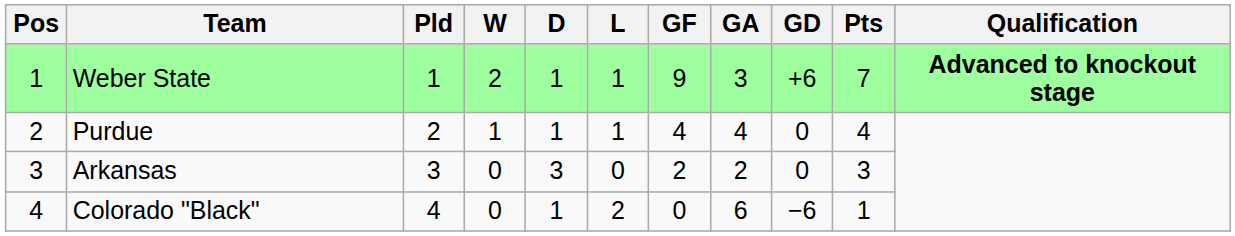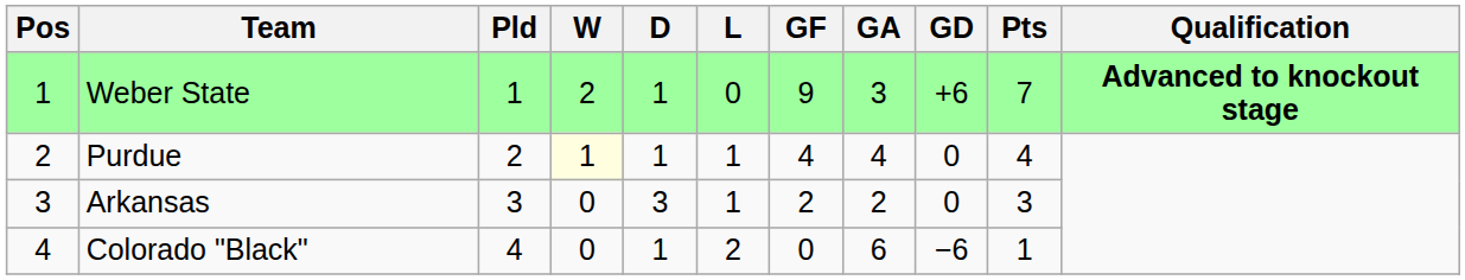 <table class="wikitable" style="text-align:center; margin: 1em auto">
 <tr>
 <th style="width:2em">Pos</th>
 <th style="width:13em">Team</th>
 <th style="width:2em">Pld</th>
 <th style="width:2em">W</th>
 <th style="width:2em">D</th>
 <th style="width:2em">L</th>
 <th style="width:2em">GF</th>
 <th style="width:2em">GA</th>
 <th style="width:2em">GD</th>
 <th style="width:2em">Pts</th>
 <th style="width:13em">Qualification</th>
 </tr>
 <tr bgcolor="#9eff9e">
 <td>1</td>
 <td style="text-align:left">Weber State</td>
 <td>1</td>
 <td>2</td>
 <td>1</td>
-<td>1</td>
+<td>0</td>
 <td>9</td>
 <td>3</td>
 <td>+6</td>
 <td>7</td>
 <td><strong>Advanced to knockout stage</strong></td>
 </tr>
 <tr>
 <td>2</td>
 <td style="text-align:left">Purdue</td>
 <td>2</td>
-<td>1</td>
+<td style="background: lightyellow;">1</td>
 <td>1</td>
 <td>1</td>
 <td>4</td>
 <td>4</td>
 <td>0</td>
 <td>4</td>
 <td rowspan="3"></td>
 </tr>
 <tr>
 <td>3</td>
 <td style="text-align:left">Arkansas</td>
 <td>3</td>
 <td>0</td>
 <td>3</td>
-<td>0</td>
+<td>1</td>
 <td>2</td>
 <td>2</td>
 <td>0</td>
 <td>3</td>
 </tr>
 <tr>
 <td>4</td>
 <td style="text-align:left">Colorado "Black"</td>
 <td>4</td>
 <td>0</td>
 <td>1</td>
 <td>2</td>
 <td>0</td>
 <td>6</td>
 <td>−6</td>
 <td>1</td>
 </tr>
 </table>
